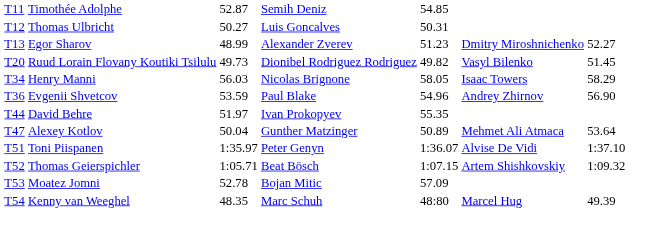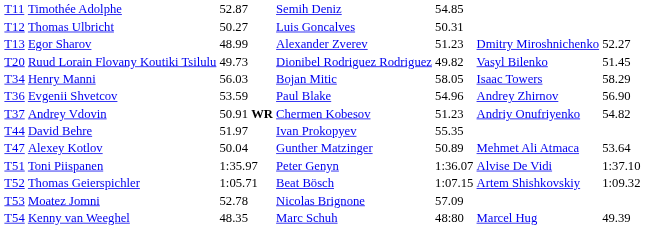 <table>
 <tr>
 <td><a href='#'>T11</a></td>
 <td><a href='#'>Timothée Adolphe</a><br></td>
 <td>52.87</td>
 <td><a href='#'>Semih Deniz</a><br></td>
 <td>54.85</td>
 <td></td>
 <td></td>
 </tr>
 <tr>
 <td><a href='#'>T12</a></td>
 <td><a href='#'>Thomas Ulbricht</a><br></td>
 <td>50.27</td>
 <td><a href='#'>Luis Goncalves</a><br></td>
 <td>50.31</td>
 <td></td>
 <td></td>
 </tr>
 <tr>
 <td><a href='#'>T13</a></td>
 <td><a href='#'>Egor Sharov</a><br></td>
 <td>48.99</td>
 <td><a href='#'>Alexander Zverev</a><br></td>
 <td>51.23</td>
 <td><a href='#'>Dmitry Miroshnichenko</a><br></td>
 <td>52.27</td>
 </tr>
 <tr>
 <td><a href='#'>T20</a></td>
 <td><a href='#'>Ruud Lorain Flovany Koutiki Tsilulu</a><br></td>
 <td>49.73</td>
 <td><a href='#'>Dionibel Rodriguez Rodriguez</a><br></td>
 <td>49.82</td>
 <td><a href='#'>Vasyl Bilenko</a><br></td>
 <td>51.45</td>
 </tr>
 <tr>
 <td><a href='#'>T34</a></td>
 <td><a href='#'>Henry Manni</a><br></td>
 <td>56.03</td>
-<td><a href='#'>Nicolas Brignone</a><br></td>
+<td><a href='#'>Bojan Mitic</a><br></td>
 <td>58.05</td>
 <td><a href='#'>Isaac Towers</a><br></td>
 <td>58.29</td>
 </tr>
 <tr>
 <td><a href='#'>T36</a></td>
 <td><a href='#'>Evgenii Shvetcov</a><br></td>
 <td>53.59</td>
 <td><a href='#'>Paul Blake</a><br></td>
 <td>54.96</td>
 <td><a href='#'>Andrey Zhirnov</a><br></td>
 <td>56.90</td>
+</tr>
+<tr>
+<td><a href='#'>T37</a></td>
+<td><a href='#'>Andrey Vdovin</a><br></td>
+<td>50.91 <strong>WR</strong></td>
+<td><a href='#'>Chermen Kobesov</a><br></td>
+<td>51.23</td>
+<td><a href='#'>Andriy Onufriyenko</a><br></td>
+<td>54.82</td>
 </tr>
 <tr>
 <td><a href='#'>T44</a></td>
 <td><a href='#'>David Behre</a><br></td>
 <td>51.97</td>
 <td><a href='#'>Ivan Prokopyev</a><br></td>
 <td>55.35</td>
 <td></td>
 <td></td>
 </tr>
 <tr>
 <td><a href='#'>T47</a></td>
 <td><a href='#'>Alexey Kotlov</a><br></td>
 <td>50.04</td>
 <td><a href='#'>Gunther Matzinger</a><br></td>
 <td>50.89</td>
 <td><a href='#'>Mehmet Ali Atmaca</a><br></td>
 <td>53.64</td>
 </tr>
 <tr>
 <td><a href='#'>T51</a></td>
 <td><a href='#'>Toni Piispanen</a><br></td>
 <td>1:35.97</td>
 <td><a href='#'>Peter Genyn</a><br></td>
 <td>1:36.07</td>
 <td><a href='#'>Alvise De Vidi</a><br></td>
 <td>1:37.10</td>
 </tr>
 <tr>
 <td><a href='#'>T52</a></td>
 <td><a href='#'>Thomas Geierspichler</a><br></td>
 <td>1:05.71</td>
 <td><a href='#'>Beat Bösch</a><br></td>
 <td>1:07.15</td>
 <td><a href='#'>Artem Shishkovskiy</a><br></td>
 <td>1:09.32</td>
 </tr>
 <tr>
 <td><a href='#'>T53</a></td>
 <td><a href='#'>Moatez Jomni</a><br></td>
 <td>52.78</td>
-<td><a href='#'>Bojan Mitic</a><br></td>
+<td><a href='#'>Nicolas Brignone</a><br></td>
 <td>57.09</td>
 <td></td>
 <td></td>
 </tr>
 <tr>
 <td><a href='#'>T54</a></td>
 <td><a href='#'>Kenny van Weeghel</a><br></td>
 <td>48.35</td>
 <td><a href='#'>Marc Schuh</a><br></td>
 <td>48:80</td>
 <td><a href='#'>Marcel Hug</a><br></td>
 <td>49.39</td>
 </tr>
 </table>
